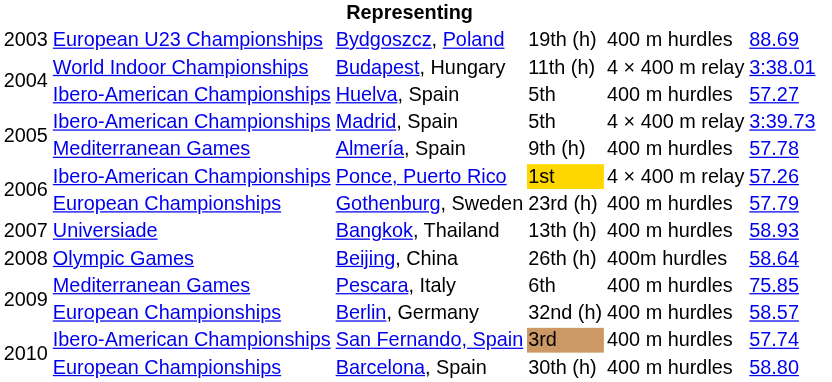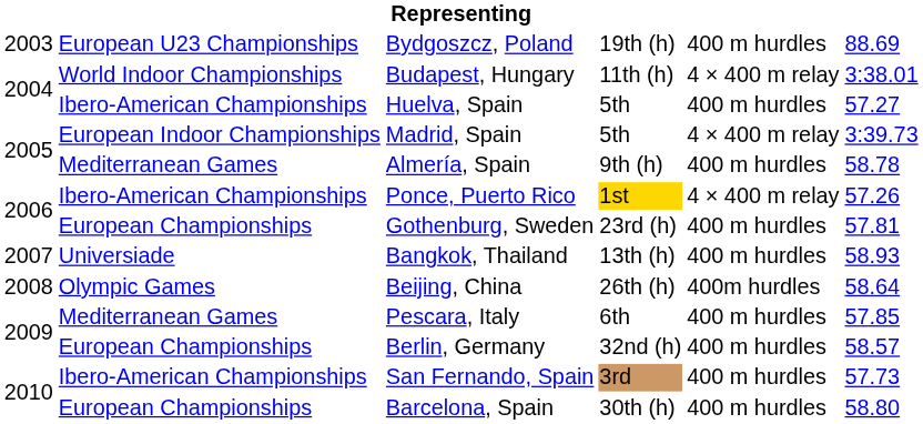 <table>
 <tr>
 <th colspan="6">Representing </th>
 </tr>
 <tr>
 <td>2003</td>
 <td><a href='#'>European U23 Championships</a></td>
 <td><a href='#'>Bydgoszcz</a>, <a href='#'>Poland</a></td>
 <td>19th (h)</td>
 <td>400 m hurdles</td>
 <td><a href='#'>88.69</a></td>
 </tr>
 <tr>
 <td rowspan=2>2004</td>
 <td><a href='#'>World Indoor Championships</a></td>
 <td><a href='#'>Budapest</a>, Hungary</td>
 <td>11th (h)</td>
 <td>4 × 400 m relay</td>
 <td><a href='#'>3:38.01</a></td>
 </tr>
 <tr>
 <td><a href='#'>Ibero-American Championships</a></td>
 <td><a href='#'>Huelva</a>, Spain</td>
 <td>5th</td>
 <td>400 m hurdles</td>
 <td><a href='#'>57.27</a></td>
 </tr>
 <tr>
 <td rowspan=2>2005</td>
-<td><a href='#'>Ibero-American Championships</a></td>
+<td><a href='#'>European Indoor Championships</a></td>
 <td><a href='#'>Madrid</a>, Spain</td>
 <td>5th</td>
 <td>4 × 400 m relay</td>
 <td><a href='#'>3:39.73</a></td>
 </tr>
 <tr>
 <td><a href='#'>Mediterranean Games</a></td>
 <td><a href='#'>Almería</a>, Spain</td>
 <td>9th (h)</td>
 <td>400 m hurdles</td>
-<td><a href='#'>57.78</a></td>
+<td><a href='#'>58.78</a></td>
 </tr>
 <tr>
 <td rowspan=2>2006</td>
 <td><a href='#'>Ibero-American Championships</a></td>
 <td><a href='#'>Ponce, Puerto Rico</a></td>
 <td bgcolor=gold>1st</td>
 <td>4 × 400 m relay</td>
 <td><a href='#'>57.26</a></td>
 </tr>
 <tr>
 <td><a href='#'>European Championships</a></td>
 <td><a href='#'>Gothenburg</a>, Sweden</td>
 <td>23rd (h)</td>
 <td>400 m hurdles</td>
-<td><a href='#'>57.79</a></td>
+<td><a href='#'>57.81</a></td>
 </tr>
 <tr>
 <td>2007</td>
 <td><a href='#'>Universiade</a></td>
 <td><a href='#'>Bangkok</a>, Thailand</td>
 <td>13th (h)</td>
 <td>400 m hurdles</td>
 <td><a href='#'>58.93</a></td>
 </tr>
 <tr>
 <td>2008</td>
 <td><a href='#'>Olympic Games</a></td>
 <td><a href='#'>Beijing</a>, China</td>
 <td>26th (h)</td>
 <td>400m hurdles</td>
 <td><a href='#'>58.64</a></td>
 </tr>
 <tr>
 <td rowspan=2>2009</td>
 <td><a href='#'>Mediterranean Games</a></td>
 <td><a href='#'>Pescara</a>, Italy</td>
 <td>6th</td>
 <td>400 m hurdles</td>
-<td><a href='#'>75.85</a></td>
+<td><a href='#'>57.85</a></td>
 </tr>
 <tr>
 <td><a href='#'>European Championships</a></td>
 <td><a href='#'>Berlin</a>, Germany</td>
 <td>32nd (h)</td>
 <td>400 m hurdles</td>
 <td><a href='#'>58.57</a></td>
 </tr>
 <tr>
 <td rowspan=2>2010</td>
 <td><a href='#'>Ibero-American Championships</a></td>
 <td><a href='#'>San Fernando, Spain</a></td>
 <td bgcolor=cc9966>3rd</td>
 <td>400 m hurdles</td>
-<td><a href='#'>57.74</a></td>
+<td><a href='#'>57.73</a></td>
 </tr>
 <tr>
 <td><a href='#'>European Championships</a></td>
 <td><a href='#'>Barcelona</a>, Spain</td>
 <td>30th (h)</td>
 <td>400 m hurdles</td>
 <td><a href='#'>58.80</a></td>
 </tr>
 </table>
